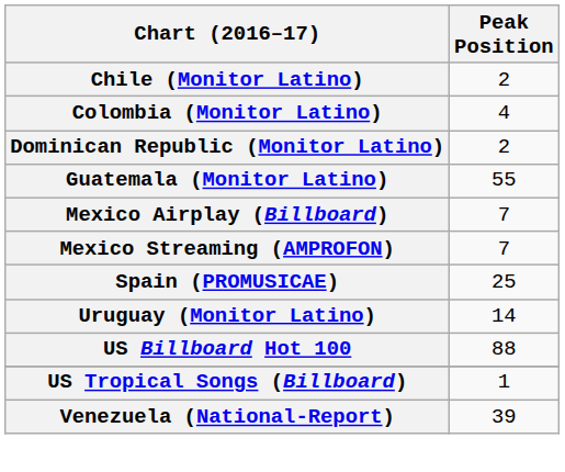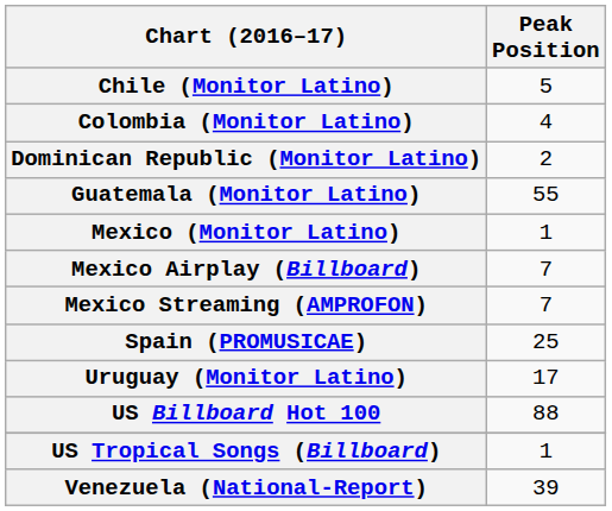 <table class="wikitable sortable plainrowheaders" style="text-align:center">
 <tr>
 <th>Chart (2016–17)</th>
 <th>Peak<br>Position</th>
 </tr>
 <tr>
 <th scope="row">Chile (<a href='#'>Monitor Latino</a>)</th>
-<td>2</td>
+<td>5</td>
 </tr>
 <tr>
 <th scope="row">Colombia (<a href='#'>Monitor Latino</a>)</th>
 <td>4</td>
 </tr>
 <tr>
 <th scope="row">Dominican Republic (<a href='#'>Monitor Latino</a>)</th>
 <td>2</td>
 </tr>
 <tr>
 <th scope="row">Guatemala (<a href='#'>Monitor Latino</a>)</th>
 <td>55</td>
+</tr>
+<tr>
+<th scope="row">Mexico (<a href='#'>Monitor Latino</a>)</th>
+<td>1</td>
 </tr>
 <tr>
 <th scope="row">Mexico Airplay (<em><a href='#'>Billboard</a></em>)</th>
 <td>7</td>
 </tr>
 <tr>
 <th scope="row">Mexico Streaming (<a href='#'>AMPROFON</a>)</th>
 <td>7</td>
 </tr>
 <tr>
 <th scope="row">Spain (<a href='#'>PROMUSICAE</a>)</th>
 <td>25</td>
 </tr>
 <tr>
 <th scope="row">Uruguay (<a href='#'>Monitor Latino</a>)</th>
-<td>14</td>
+<td>17</td>
 </tr>
 <tr>
 <th scope="row">US <em><a href='#'>Billboard</a></em> <a href='#'>Hot 100</a></th>
 <td>88</td>
 </tr>
 <tr>
 </tr>
 <tr>
 </tr>
 <tr>
 </tr>
 <tr>
 <th scope="row">US <a href='#'>Tropical Songs</a> (<em><a href='#'>Billboard</a></em>)</th>
 <td>1</td>
 </tr>
 <tr>
 <th scope="row">Venezuela (<a href='#'>National-Report</a>)</th>
 <td>39</td>
 </tr>
 </table>
